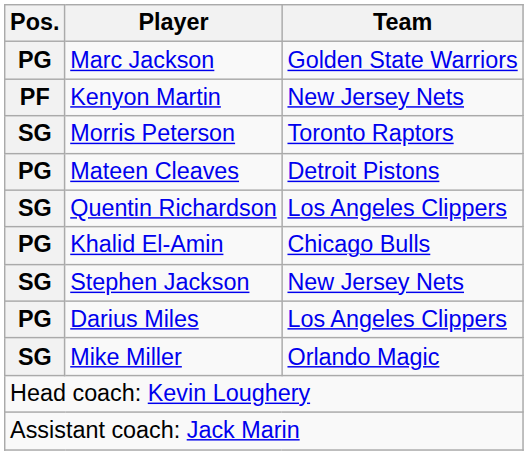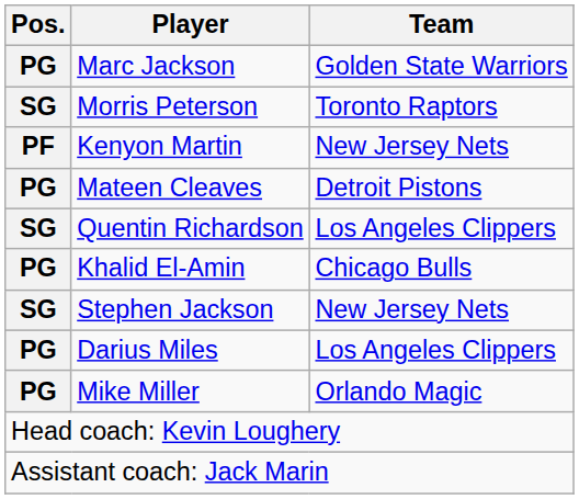 <table class="wikitable">
 <tr>
 <th>Pos.</th>
 <th>Player</th>
 <th>Team</th>
 </tr>
 <tr>
 <th>PG</th>
 <td><a href='#'>Marc Jackson</a></td>
 <td><a href='#'>Golden State Warriors</a></td>
 </tr>
 <tr>
+<th>SG</th>
+<td><a href='#'>Morris Peterson</a></td>
+<td><a href='#'>Toronto Raptors</a></td>
+</tr>
+<tr>
 <th>PF</th>
 <td><a href='#'>Kenyon Martin</a></td>
 <td><a href='#'>New Jersey Nets</a></td>
-</tr>
-<tr>
-<th>SG</th>
-<td><a href='#'>Morris Peterson</a></td>
-<td><a href='#'>Toronto Raptors</a></td>
 </tr>
 <tr>
 <th>PG</th>
 <td><a href='#'>Mateen Cleaves</a></td>
 <td><a href='#'>Detroit Pistons</a></td>
 </tr>
 <tr>
 <th>SG</th>
 <td><a href='#'>Quentin Richardson</a></td>
 <td><a href='#'>Los Angeles Clippers</a></td>
 </tr>
 <tr>
 <th>PG</th>
 <td><a href='#'>Khalid El-Amin</a></td>
 <td><a href='#'>Chicago Bulls</a></td>
 </tr>
 <tr>
 <th>SG</th>
 <td><a href='#'>Stephen Jackson</a></td>
 <td><a href='#'>New Jersey Nets</a></td>
 </tr>
 <tr>
 <th>PG</th>
 <td><a href='#'>Darius Miles</a></td>
 <td><a href='#'>Los Angeles Clippers</a></td>
 </tr>
 <tr>
-<th>SG</th>
+<th>PG</th>
 <td><a href='#'>Mike Miller</a></td>
 <td><a href='#'>Orlando Magic</a></td>
 </tr>
 <tr>
 <td colspan="3">Head coach: <a href='#'>Kevin Loughery</a></td>
 </tr>
 <tr>
 <td colspan="3">Assistant coach: <a href='#'>Jack Marin</a></td>
 </tr>
 </table>
